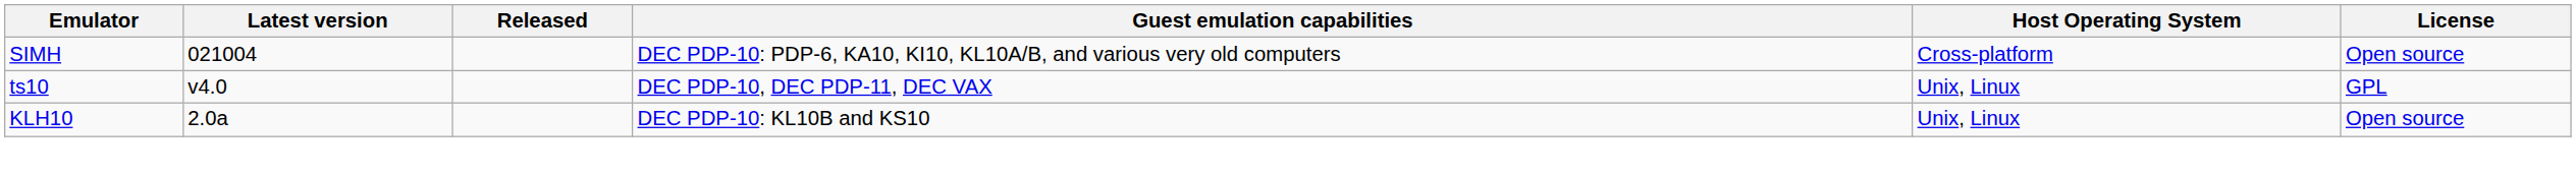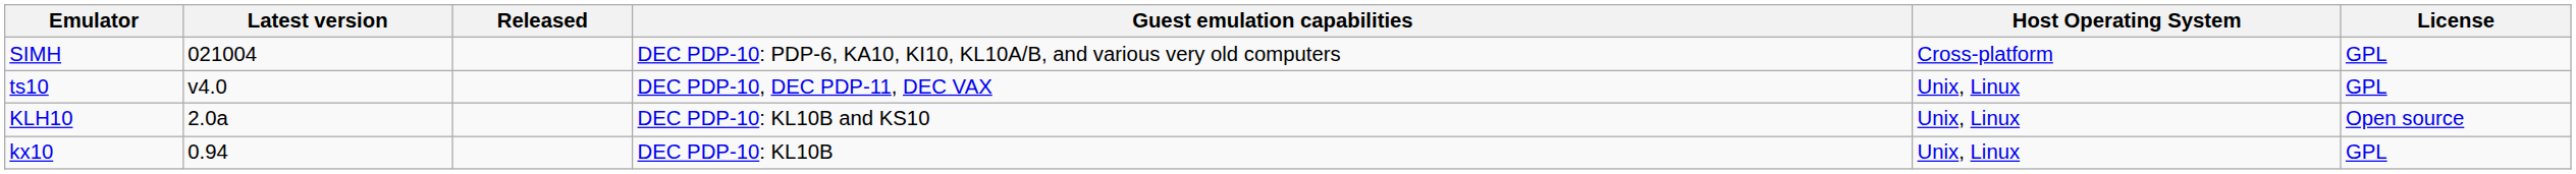 <table class="wikitable sortable" style="width:100%">
 <tr>
 <th>Emulator</th>
 <th>Latest version</th>
 <th>Released</th>
 <th>Guest emulation capabilities</th>
 <th>Host Operating System</th>
 <th>License</th>
 </tr>
 <tr>
 <td><a href='#'>SIMH</a></td>
 <td>021004</td>
 <td></td>
 <td><a href='#'>DEC PDP-10</a>: PDP-6, KA10, KI10, KL10A/B, and various very old computers</td>
 <td><a href='#'>Cross-platform</a></td>
-<td><a href='#'>Open source</a></td>
+<td><a href='#'>GPL</a></td>
 </tr>
 <tr>
 <td><a href='#'>ts10</a></td>
 <td>v4.0</td>
 <td></td>
 <td><a href='#'>DEC PDP-10</a>, <a href='#'>DEC PDP-11</a>, <a href='#'>DEC VAX</a></td>
 <td><a href='#'>Unix</a>, <a href='#'>Linux</a></td>
 <td><a href='#'>GPL</a></td>
 </tr>
 <tr>
 <td><a href='#'>KLH10</a></td>
 <td>2.0a</td>
 <td></td>
 <td><a href='#'>DEC PDP-10</a>: KL10B and KS10</td>
 <td><a href='#'>Unix</a>, <a href='#'>Linux</a></td>
 <td><a href='#'>Open source</a></td>
 </tr>
+<tr>
+<td><a href='#'>kx10</a></td>
+<td>0.94</td>
+<td></td>
+<td><a href='#'>DEC PDP-10</a>: KL10B</td>
+<td><a href='#'>Unix</a>, <a href='#'>Linux</a></td>
+<td><a href='#'>GPL</a></td>
+</tr>
 </table>
